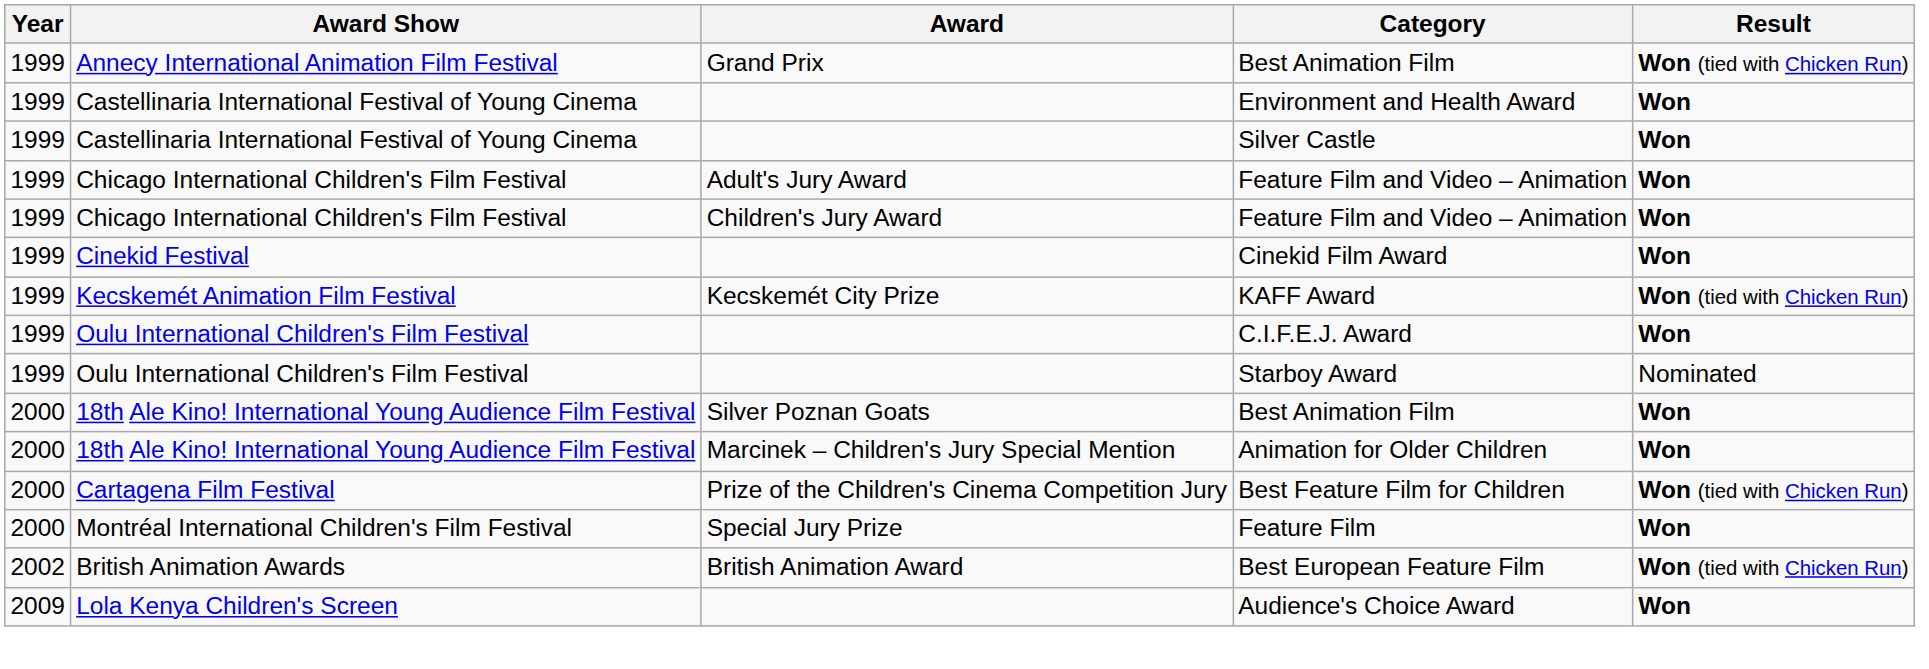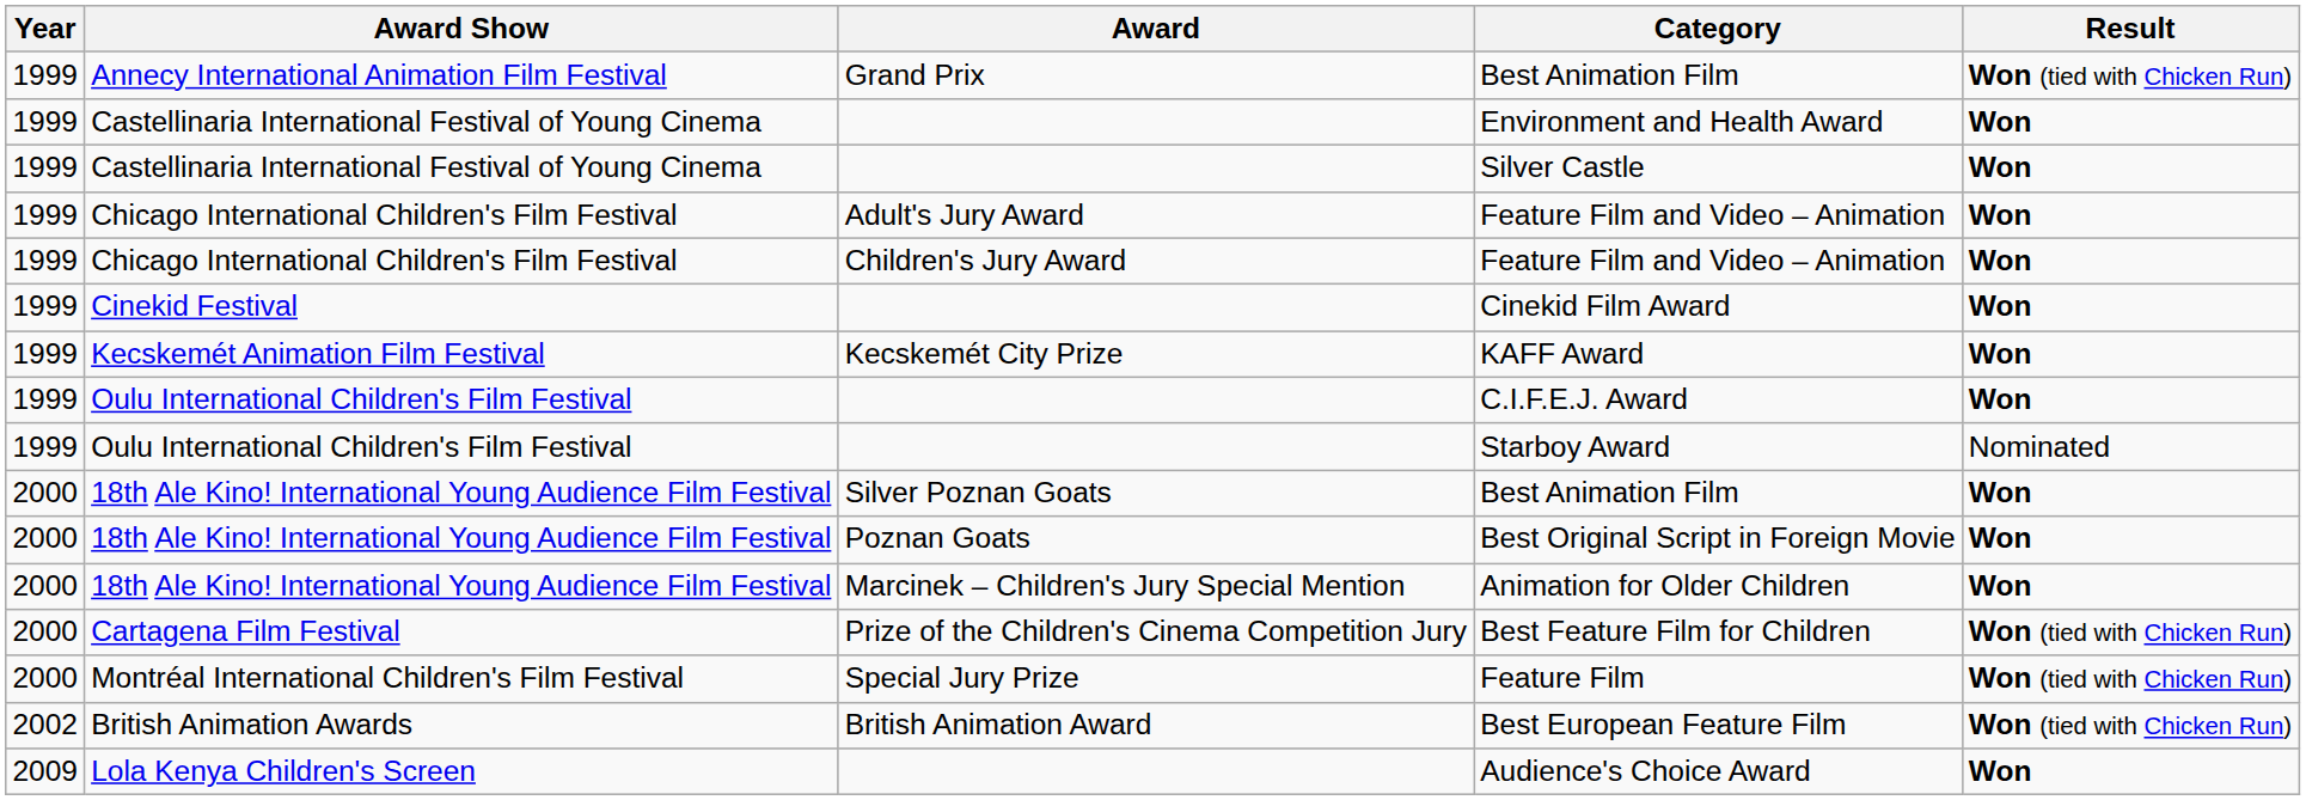 <table class="wikitable">
 <tr>
 <th>Year</th>
 <th>Award Show</th>
 <th>Award</th>
 <th>Category</th>
 <th>Result</th>
 </tr>
 <tr>
 <td>1999</td>
 <td><a href='#'>Annecy International Animation Film Festival</a></td>
 <td>Grand Prix</td>
 <td>Best Animation Film</td>
 <td><strong>Won</strong> <small>(tied with <a href='#'>Chicken Run</a>)</small></td>
 </tr>
 <tr>
 <td>1999</td>
 <td>Castellinaria International Festival of Young Cinema</td>
 <td></td>
 <td>Environment and Health Award</td>
 <td><strong>Won</strong></td>
 </tr>
 <tr>
 <td>1999</td>
 <td>Castellinaria International Festival of Young Cinema</td>
 <td></td>
 <td>Silver Castle</td>
 <td><strong>Won</strong></td>
 </tr>
 <tr>
 <td>1999</td>
 <td>Chicago International Children's Film Festival</td>
 <td>Adult's Jury Award</td>
 <td>Feature Film and Video – Animation</td>
 <td><strong>Won</strong></td>
 </tr>
 <tr>
 <td>1999</td>
 <td>Chicago International Children's Film Festival</td>
 <td>Children's Jury Award</td>
 <td>Feature Film and Video – Animation</td>
 <td><strong>Won</strong></td>
 </tr>
 <tr>
 <td>1999</td>
 <td><a href='#'>Cinekid Festival</a></td>
 <td></td>
 <td>Cinekid Film Award</td>
 <td><strong>Won</strong></td>
 </tr>
 <tr>
 <td>1999</td>
 <td><a href='#'>Kecskemét Animation Film Festival</a></td>
 <td>Kecskemét City Prize</td>
 <td>KAFF Award</td>
-<td><strong>Won</strong> <small>(tied with <a href='#'>Chicken Run</a>)</small></td>
+<td><strong>Won</strong></td>
 </tr>
 <tr>
 <td>1999</td>
 <td><a href='#'>Oulu International Children's Film Festival</a></td>
 <td></td>
 <td>C.I.F.E.J. Award</td>
 <td><strong>Won</strong></td>
 </tr>
 <tr>
 <td>1999</td>
 <td>Oulu International Children's Film Festival</td>
 <td></td>
 <td>Starboy Award</td>
 <td>Nominated</td>
 </tr>
 <tr>
 <td>2000</td>
 <td><a href='#'>18th</a> <a href='#'>Ale Kino! International Young Audience Film Festival</a></td>
 <td>Silver Poznan Goats</td>
 <td>Best Animation Film</td>
 <td><strong>Won</strong></td>
 </tr>
 <tr>
 <td>2000</td>
 <td><a href='#'>18th</a> <a href='#'>Ale Kino! International Young Audience Film Festival</a></td>
+<td>Poznan Goats</td>
+<td>Best Original Script in Foreign Movie</td>
+<td><strong>Won</strong></td>
+</tr>
+<tr>
+<td>2000</td>
+<td><a href='#'>18th</a> <a href='#'>Ale Kino! International Young Audience Film Festival</a></td>
 <td>Marcinek – Children's Jury Special Mention</td>
 <td>Animation for Older Children</td>
 <td><strong>Won</strong></td>
 </tr>
 <tr>
 <td>2000</td>
 <td><a href='#'>Cartagena Film Festival</a></td>
 <td>Prize of the Children's Cinema Competition Jury</td>
 <td>Best Feature Film for Children</td>
 <td><strong>Won</strong> <small>(tied with <a href='#'>Chicken Run</a>)</small></td>
 </tr>
 <tr>
 <td>2000</td>
 <td>Montréal International Children's Film Festival</td>
 <td>Special Jury Prize</td>
 <td>Feature Film</td>
-<td><strong>Won</strong></td>
+<td><strong>Won</strong> <small>(tied with <a href='#'>Chicken Run</a>)</small></td>
 </tr>
 <tr>
 <td>2002</td>
 <td>British Animation Awards</td>
 <td>British Animation Award</td>
 <td>Best European Feature Film</td>
 <td><strong>Won</strong> <small>(tied with <a href='#'>Chicken Run</a>)</small></td>
 </tr>
 <tr>
 <td>2009</td>
 <td><a href='#'>Lola Kenya Children's Screen</a></td>
 <td></td>
 <td>Audience's Choice Award</td>
 <td><strong>Won</strong></td>
 </tr>
 </table>
